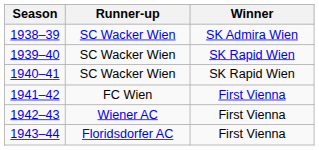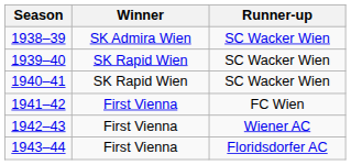 <table class="wikitable">
 <tr align="center" bgcolor="#dfdfdf">
 <th width="70">Season</th>
+<th width="150">Winner</th>
 <th width="150">Runner-up</th>
-<th width="150">Winner</th>
 </tr>
 <tr align="center">
 <td><a href='#'>1938–39</a></td>
+<td><a href='#'>SK Admira Wien</a></td>
 <td><a href='#'>SC Wacker Wien</a></td>
-<td><a href='#'>SK Admira Wien</a></td>
 </tr>
 <tr align="center">
 <td><a href='#'>1939–40</a></td>
+<td><a href='#'>SK Rapid Wien</a></td>
 <td>SC Wacker Wien</td>
-<td><a href='#'>SK Rapid Wien</a></td>
 </tr>
 <tr align="center">
 <td><a href='#'>1940–41</a></td>
+<td>SK Rapid Wien</td>
 <td>SC Wacker Wien</td>
-<td>SK Rapid Wien</td>
 </tr>
 <tr align="center">
 <td><a href='#'>1941–42</a></td>
+<td><a href='#'>First Vienna</a></td>
 <td>FC Wien</td>
-<td><a href='#'>First Vienna</a></td>
 </tr>
 <tr align="center">
 <td><a href='#'>1942–43</a></td>
+<td>First Vienna</td>
 <td><a href='#'>Wiener AC</a></td>
-<td>First Vienna</td>
 </tr>
 <tr align="center">
 <td><a href='#'>1943–44</a></td>
+<td>First Vienna</td>
 <td><a href='#'>Floridsdorfer AC</a></td>
-<td>First Vienna</td>
 </tr>
 </table>
